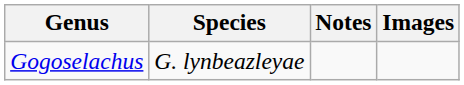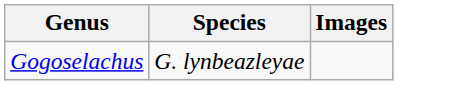 <table class="wikitable sortable">
 <tr>
 <th>Genus</th>
 <th>Species</th>
-<th>Notes</th>
 <th>Images</th>
 </tr>
 <tr>
 <td><em><a href='#'>Gogoselachus</a></em></td>
 <td><em>G. lynbeazleyae</em></td>
-<td align="center"></td>
 <td></td>
 </tr>
 </table>
